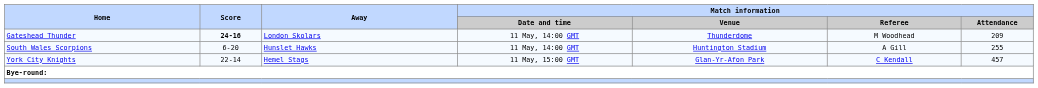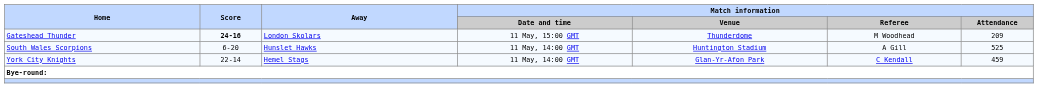 <table border=1 style="border-collapse:collapse; font-size:80%; text-align:center;" cellpadding=3 cellspacing=0 width=100%>
 <tr bgcolor=#C1D8FF>
 <th rowspan=2 width=19%>Home</th>
 <th rowspan=2 width=6%>Score</th>
 <th rowspan=2 width=19%>Away</th>
 <th colspan=6>Match information</th>
 </tr>
 <tr bgcolor=#CCCCCC>
 <th width=17%>Date and time</th>
 <th width=19%>Venue</th>
 <th width=13%>Referee</th>
 <th width=7%>Attendance</th>
 </tr>
 <tr bgcolor=#F5FAFF>
 <td align=left> <a href='#'>Gateshead Thunder</a></td>
 <td><strong>24-16</strong></td>
 <td align=left> <a href='#'>London Skolars</a></td>
-<td>11 May, 14:00 <a href='#'>GMT</a></td>
+<td>11 May, 15:00 <a href='#'>GMT</a></td>
 <td><a href='#'>Thunderdome</a></td>
 <td>M Woodhead</td>
 <td>209</td>
 </tr>
 <tr bgcolor=#F5FAFF>
 <td align=left> <a href='#'>South Wales Scorpions</a></td>
 <td>6-20</td>
 <td align=left> <a href='#'>Hunslet Hawks</a></td>
 <td>11 May, 14:00 <a href='#'>GMT</a></td>
 <td><a href='#'>Huntington Stadium</a></td>
 <td>A Gill</td>
-<td>255</td>
+<td>525</td>
 </tr>
 <tr bgcolor=#F5FAFF>
 <td align=left> <a href='#'>York City Knights</a></td>
 <td>22-14</td>
 <td align=left> <a href='#'>Hemel Stags</a></td>
-<td>11 May, 15:00 <a href='#'>GMT</a></td>
+<td>11 May, 14:00 <a href='#'>GMT</a></td>
 <td><a href='#'>Glan-Yr-Afon Park</a></td>
 <td><a href='#'>C Kendall</a></td>
-<td>457</td>
+<td>459</td>
 </tr>
 <tr>
 <td colspan="7" align="left"><strong>Bye-round:</strong></td>
 </tr>
 <tr bgcolor=#C1D8FF>
 <th colspan=12></th>
 </tr>
 </table>
